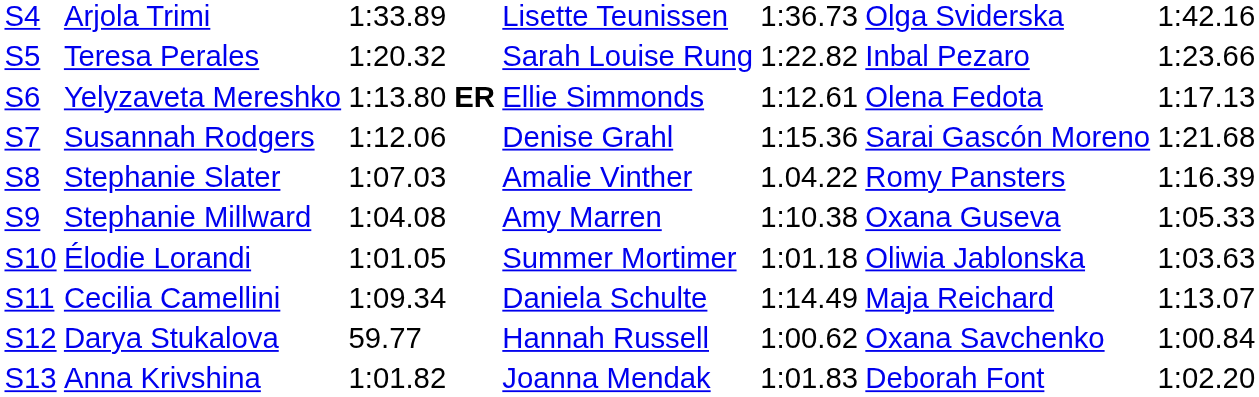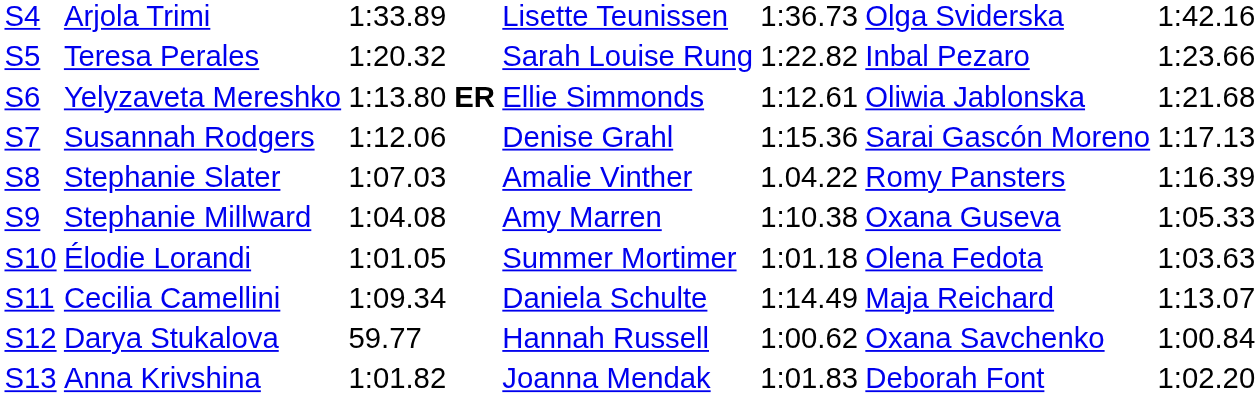 <table>
 <tr>
 <td><a href='#'>S4</a></td>
 <td><a href='#'>Arjola Trimi</a><br></td>
 <td>1:33.89</td>
 <td><a href='#'>Lisette Teunissen</a><br></td>
 <td>1:36.73</td>
 <td><a href='#'>Olga Sviderska</a><br></td>
 <td>1:42.16</td>
 </tr>
 <tr>
 <td><a href='#'>S5</a></td>
 <td><a href='#'>Teresa Perales</a><br></td>
 <td>1:20.32</td>
 <td><a href='#'>Sarah Louise Rung</a><br></td>
 <td>1:22.82</td>
 <td><a href='#'>Inbal Pezaro</a><br></td>
 <td>1:23.66</td>
 </tr>
 <tr>
 <td><a href='#'>S6</a></td>
 <td><a href='#'>Yelyzaveta Mereshko</a><br></td>
 <td>1:13.80 <strong>ER</strong></td>
 <td><a href='#'>Ellie Simmonds</a><br></td>
 <td>1:12.61</td>
-<td><a href='#'>Olena Fedota</a><br></td>
-<td>1:17.13</td>
+<td><a href='#'>Oliwia Jablonska</a><br></td>
+<td>1:21.68</td>
 </tr>
 <tr>
 <td><a href='#'>S7</a></td>
 <td><a href='#'>Susannah Rodgers</a><br></td>
 <td>1:12.06</td>
 <td><a href='#'>Denise Grahl</a><br></td>
 <td>1:15.36</td>
 <td><a href='#'>Sarai Gascón Moreno</a><br></td>
-<td>1:21.68</td>
+<td>1:17.13</td>
 </tr>
 <tr>
 <td><a href='#'>S8</a></td>
 <td><a href='#'>Stephanie Slater</a><br></td>
 <td>1:07.03</td>
 <td><a href='#'>Amalie Vinther</a><br></td>
 <td>1.04.22</td>
 <td><a href='#'>Romy Pansters</a><br></td>
 <td>1:16.39</td>
 </tr>
 <tr>
 <td><a href='#'>S9</a></td>
 <td><a href='#'>Stephanie Millward</a><br></td>
 <td>1:04.08</td>
 <td><a href='#'>Amy Marren</a><br></td>
 <td>1:10.38</td>
 <td><a href='#'>Oxana Guseva</a><br></td>
 <td>1:05.33</td>
 </tr>
 <tr>
 <td><a href='#'>S10</a></td>
 <td><a href='#'>Élodie Lorandi</a><br></td>
 <td>1:01.05</td>
 <td><a href='#'>Summer Mortimer</a><br></td>
 <td>1:01.18</td>
-<td><a href='#'>Oliwia Jablonska</a><br></td>
+<td><a href='#'>Olena Fedota</a><br></td>
 <td>1:03.63</td>
 </tr>
 <tr>
 <td><a href='#'>S11</a></td>
 <td><a href='#'>Cecilia Camellini</a><br></td>
 <td>1:09.34</td>
 <td><a href='#'>Daniela Schulte</a><br></td>
 <td>1:14.49</td>
 <td><a href='#'>Maja Reichard</a><br></td>
 <td>1:13.07</td>
 </tr>
 <tr>
 <td><a href='#'>S12</a></td>
 <td><a href='#'>Darya Stukalova</a><br></td>
 <td>59.77</td>
 <td><a href='#'>Hannah Russell</a><br></td>
 <td>1:00.62</td>
 <td><a href='#'>Oxana Savchenko</a><br></td>
 <td>1:00.84</td>
 </tr>
 <tr>
 <td><a href='#'>S13</a></td>
 <td><a href='#'>Anna Krivshina</a><br></td>
 <td>1:01.82</td>
 <td><a href='#'>Joanna Mendak</a><br></td>
 <td>1:01.83</td>
 <td><a href='#'>Deborah Font</a><br></td>
 <td>1:02.20</td>
 </tr>
 </table>
